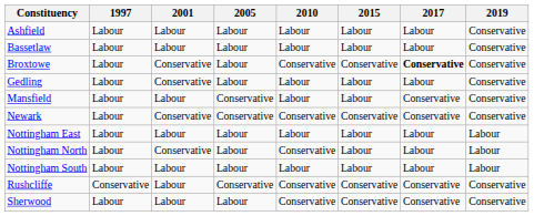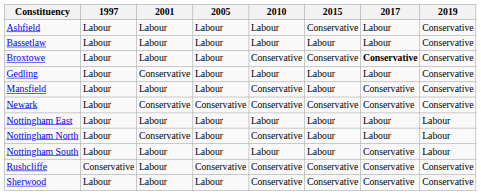 <table class="wikitable">
 <tr>
 <th>Constituency</th>
 <th>1997</th>
 <th>2001</th>
 <th>2005</th>
 <th>2010</th>
 <th>2015</th>
 <th>2017</th>
 <th>2019</th>
 </tr>
 <tr>
 <td><a href='#'>Ashfield</a></td>
 <td bgcolor=>Labour</td>
 <td bgcolor=>Labour</td>
 <td bgcolor=>Labour</td>
 <td bgcolor=>Labour</td>
-<td bgcolor=>Labour</td>
+<td bgcolor=>Conservative</td>
 <td bgcolor=>Labour</td>
 <td bgcolor=>Conservative</td>
 </tr>
 <tr>
 <td><a href='#'>Bassetlaw</a></td>
 <td bgcolor=>Labour</td>
 <td bgcolor=>Labour</td>
 <td bgcolor=>Labour</td>
 <td bgcolor=>Labour</td>
 <td bgcolor=>Labour</td>
 <td bgcolor=>Labour</td>
 <td bgcolor=>Conservative</td>
 </tr>
 <tr>
 <td><a href='#'>Broxtowe</a></td>
 <td bgcolor=>Labour</td>
-<td bgcolor=>Conservative</td>
+<td bgcolor=>Labour</td>
 <td bgcolor=>Labour</td>
 <td bgcolor=>Conservative</td>
 <td bgcolor=>Conservative</td>
 <td bgcolor=><strong>Conservative</strong></td>
 <td bgcolor=>Conservative</td>
 </tr>
 <tr>
 <td><a href='#'>Gedling</a></td>
 <td bgcolor=>Labour</td>
 <td bgcolor=>Conservative</td>
 <td bgcolor=>Labour</td>
 <td bgcolor=>Labour</td>
 <td bgcolor=>Labour</td>
 <td bgcolor=>Labour</td>
 <td bgcolor=>Conservative</td>
 </tr>
 <tr>
 <td><a href='#'>Mansfield</a></td>
 <td bgcolor=>Labour</td>
 <td bgcolor=>Labour</td>
+<td bgcolor=>Labour</td>
 <td bgcolor=>Conservative</td>
-<td bgcolor=>Labour</td>
 <td bgcolor=>Labour</td>
 <td bgcolor=>Conservative</td>
 <td bgcolor=>Conservative</td>
 </tr>
 <tr>
 <td><a href='#'>Newark</a></td>
 <td bgcolor=>Labour</td>
 <td bgcolor=>Conservative</td>
 <td bgcolor=>Conservative</td>
 <td bgcolor=>Conservative</td>
 <td bgcolor=>Conservative</td>
 <td bgcolor=>Conservative</td>
 <td bgcolor=>Conservative</td>
 </tr>
 <tr>
 <td><a href='#'>Nottingham East</a></td>
 <td bgcolor=>Labour</td>
 <td bgcolor=>Labour</td>
 <td bgcolor=>Labour</td>
 <td bgcolor=>Labour</td>
 <td bgcolor=>Labour</td>
 <td bgcolor=>Labour</td>
 <td bgcolor=>Labour</td>
 </tr>
 <tr>
 <td><a href='#'>Nottingham North</a></td>
 <td bgcolor=>Labour</td>
 <td bgcolor=>Conservative</td>
 <td bgcolor=>Labour</td>
 <td bgcolor=>Conservative</td>
 <td bgcolor=>Labour</td>
 <td bgcolor=>Labour</td>
 <td bgcolor=>Labour</td>
 </tr>
 <tr>
 <td><a href='#'>Nottingham South</a></td>
 <td bgcolor=>Labour</td>
 <td bgcolor=>Labour</td>
 <td bgcolor=>Labour</td>
 <td bgcolor=>Labour</td>
 <td bgcolor=>Labour</td>
-<td bgcolor=>Labour</td>
+<td bgcolor=>Conservative</td>
 <td bgcolor=>Labour</td>
 </tr>
 <tr>
 <td><a href='#'>Rushcliffe</a></td>
 <td bgcolor=>Conservative</td>
 <td bgcolor=>Labour</td>
 <td bgcolor=>Conservative</td>
 <td bgcolor=>Conservative</td>
 <td bgcolor=>Conservative</td>
 <td bgcolor=>Conservative</td>
 <td bgcolor=>Conservative</td>
 </tr>
 <tr>
 <td><a href='#'>Sherwood</a></td>
 <td bgcolor=>Labour</td>
 <td bgcolor=>Labour</td>
 <td bgcolor=>Labour</td>
 <td bgcolor=>Conservative</td>
 <td bgcolor=>Conservative</td>
 <td bgcolor=>Conservative</td>
 <td bgcolor=>Conservative</td>
 </tr>
 </table>
